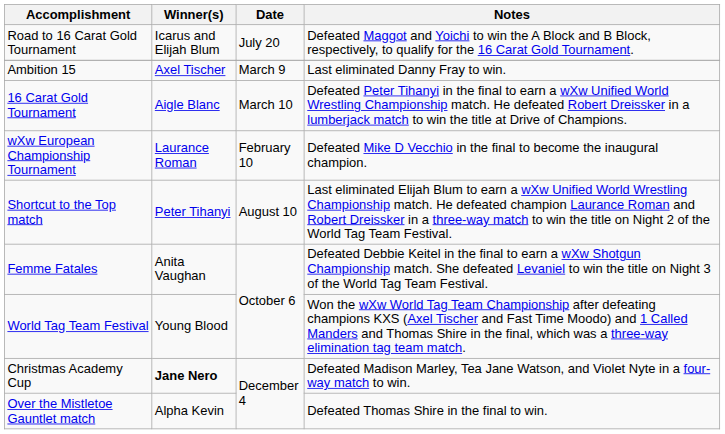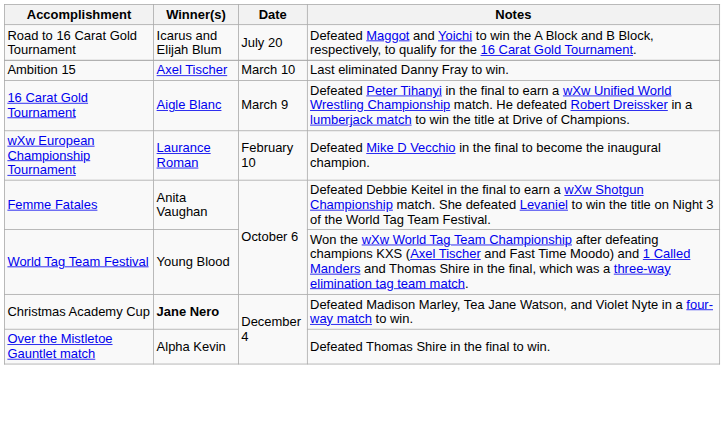 <table class="wikitable" style="width:100%;">
 <tr>
 <th>Accomplishment</th>
 <th>Winner(s)</th>
 <th>Date</th>
 <th>Notes</th>
 </tr>
 <tr>
 <td>Road to 16 Carat Gold Tournament</td>
 <td>Icarus and Elijah Blum</td>
 <td>July 20</td>
 <td>Defeated <a href='#'>Maggot</a> and <a href='#'>Yoichi</a> to win the A Block and B Block, respectively, to qualify for the <a href='#'>16 Carat Gold Tournament</a>.</td>
 </tr>
 <tr>
 </tr>
 <tr>
 <td>Ambition 15</td>
 <td><a href='#'>Axel Tischer</a></td>
-<td>March 9</td>
+<td>March 10</td>
 <td>Last eliminated Danny Fray to win.</td>
 </tr>
 <tr>
 <td><a href='#'>16 Carat Gold Tournament</a></td>
 <td><a href='#'>Aigle Blanc</a></td>
-<td>March 10</td>
+<td>March 9</td>
 <td>Defeated <a href='#'>Peter Tihanyi</a> in the final to earn a <a href='#'>wXw Unified World Wrestling Championship</a> match. He defeated <a href='#'>Robert Dreissker</a> in a <a href='#'>lumberjack match</a> to win the title at Drive of Champions.</td>
 </tr>
 <tr>
 <td><a href='#'>wXw European Championship Tournament</a></td>
 <td><a href='#'>Laurance Roman</a></td>
 <td>February 10</td>
 <td>Defeated <a href='#'>Mike D Vecchio</a> in the final to become the inaugural champion.</td>
-</tr>
-<tr>
-<td><a href='#'>Shortcut to the Top match</a></td>
-<td><a href='#'>Peter Tihanyi</a></td>
-<td>August 10</td>
-<td>Last eliminated Elijah Blum to earn a <a href='#'>wXw Unified World Wrestling Championship</a> match. He defeated champion <a href='#'>Laurance Roman</a> and <a href='#'>Robert Dreissker</a> in a <a href='#'>three-way match</a> to win the title on Night 2 of the World Tag Team Festival.</td>
 </tr>
 <tr>
 <td><a href='#'>Femme Fatales</a></td>
 <td>Anita Vaughan</td>
 <td rowspan=2>October 6</td>
 <td>Defeated Debbie Keitel in the final to earn a <a href='#'>wXw Shotgun Championship</a> match. She defeated <a href='#'>Levaniel</a> to win the title on Night 3 of the World Tag Team Festival.</td>
 </tr>
 <tr>
 <td><a href='#'>World Tag Team Festival</a></td>
 <td>Young Blood<br></td>
 <td>Won the <a href='#'>wXw World Tag Team Championship</a> after defeating champions KXS (<a href='#'>Axel Tischer</a> and Fast Time Moodo) and <a href='#'>1 Called Manders</a> and Thomas Shire in the final, which was a <a href='#'>three-way elimination tag team match</a>.</td>
 </tr>
 <tr>
 <td>Christmas Academy Cup</td>
 <td><strong>Jane Nero</strong></td>
 <td rowspan=2>December 4</td>
 <td>Defeated Madison Marley, Tea Jane Watson, and Violet Nyte in a <a href='#'>four-way match</a> to win.</td>
 </tr>
 <tr>
 <td><a href='#'>Over the Mistletoe Gauntlet match</a></td>
 <td>Alpha Kevin</td>
 <td>Defeated Thomas Shire in the final to win.</td>
 </tr>
 </table>
